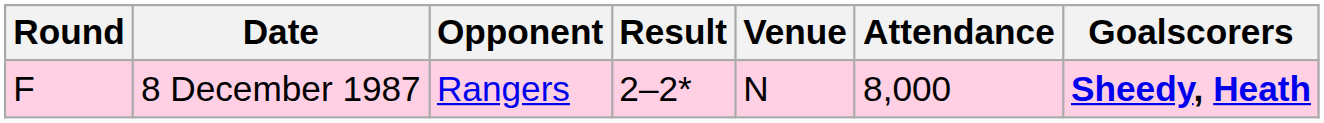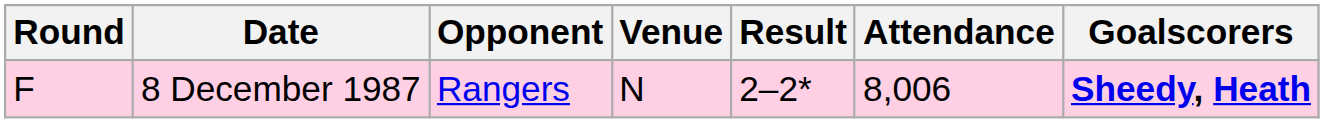 <table class="wikitable">
 <tr>
 <th>Round</th>
 <th>Date</th>
 <th>Opponent</th>
+<th>Venue</th>
 <th>Result</th>
-<th>Venue</th>
 <th>Attendance</th>
 <th>Goalscorers</th>
 </tr>
 <tr style="background-color: #ffd0e3;">
 <td>F</td>
 <td>8 December 1987</td>
 <td><a href='#'>Rangers</a></td>
+<td>N</td>
 <td>2–2*</td>
-<td>N</td>
-<td>8,000</td>
+<td>8,006</td>
 <td><strong><a href='#'>Sheedy</a>, <a href='#'>Heath</a></strong></td>
 </tr>
 </table>
